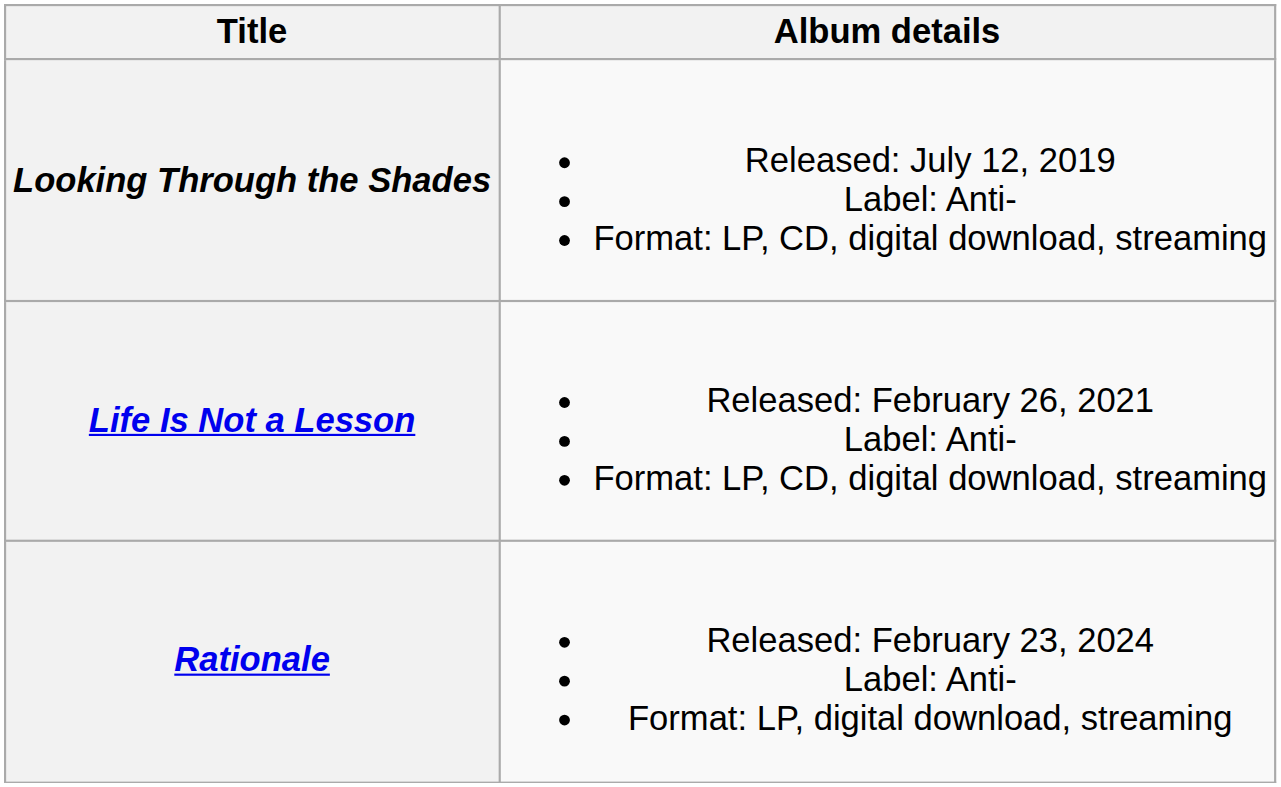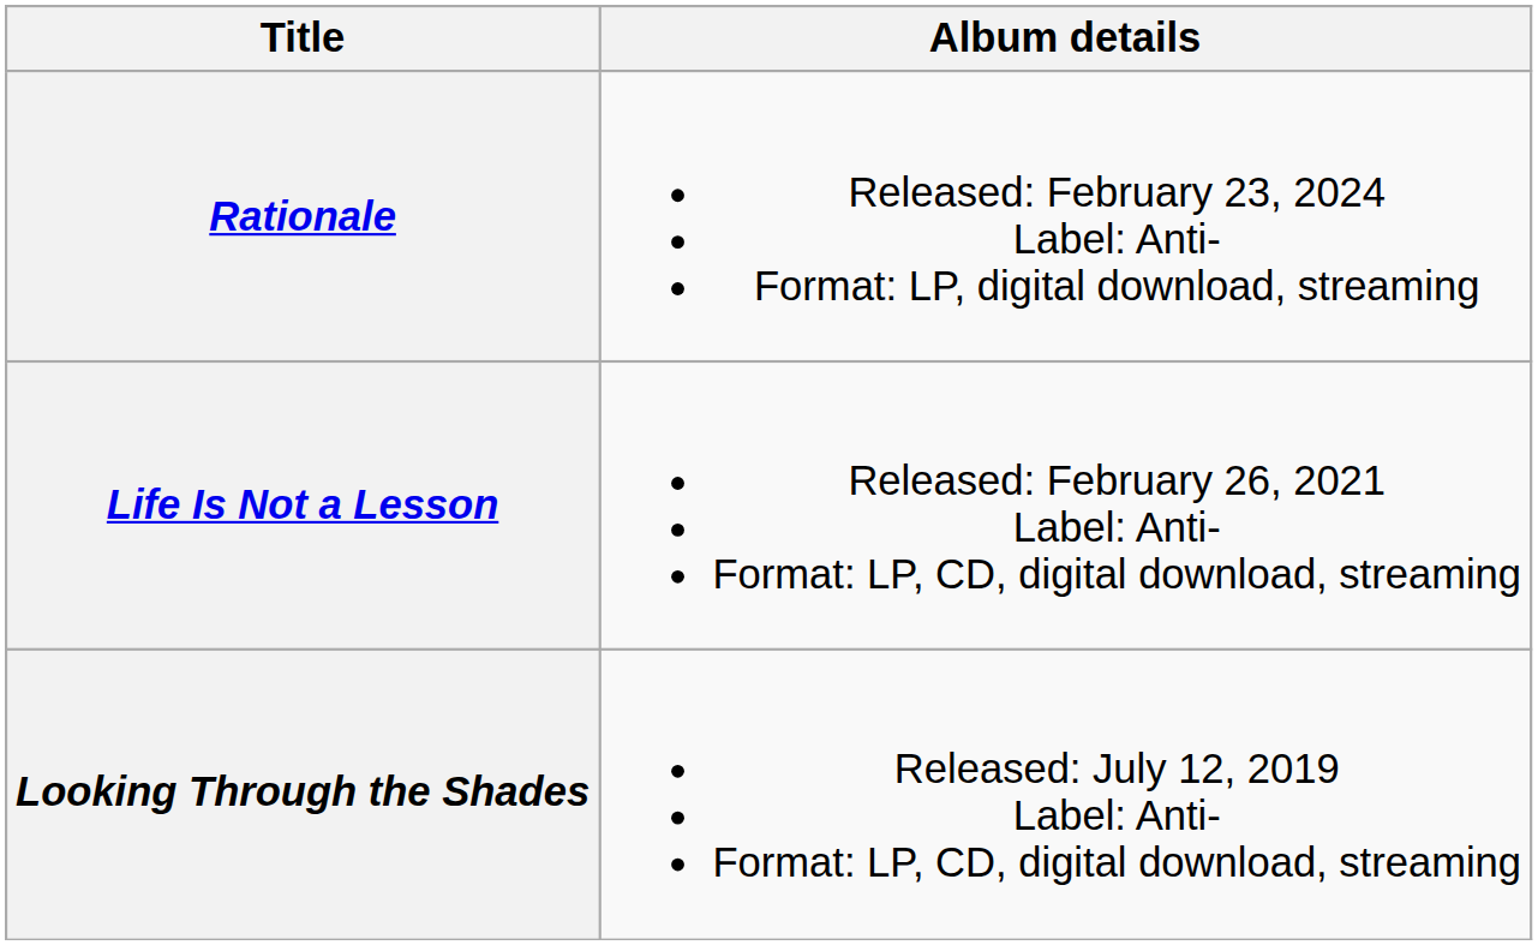 <table class="wikitable plainrowheaders" style="text-align:center;">
 <tr>
 <th scope="col">Title</th>
 <th scope="col">Album details</th>
 </tr>
 <tr>
-<th scope="row"><em>Looking Through the Shades</em></th>
-<td><br><ul><li>Released: July 12, 2019</li><li>Label: Anti-</li><li>Format: LP, CD, digital download, streaming</li></ul></td>
+<th scope="row"><em><a href='#'>Rationale</a></em></th>
+<td><br><ul><li>Released: February 23, 2024</li><li>Label: Anti-</li><li>Format: LP, digital download, streaming</li></ul></td>
 </tr>
 <tr>
 <th scope="row"><em><a href='#'>Life Is Not a Lesson</a></em></th>
 <td><br><ul><li>Released: February 26, 2021</li><li>Label: Anti-</li><li>Format: LP, CD, digital download, streaming</li></ul></td>
 </tr>
 <tr>
-<th scope="row"><em><a href='#'>Rationale</a></em></th>
-<td><br><ul><li>Released: February 23, 2024</li><li>Label: Anti-</li><li>Format: LP, digital download, streaming</li></ul></td>
+<th scope="row"><em>Looking Through the Shades</em></th>
+<td><br><ul><li>Released: July 12, 2019</li><li>Label: Anti-</li><li>Format: LP, CD, digital download, streaming</li></ul></td>
 </tr>
 </table>
